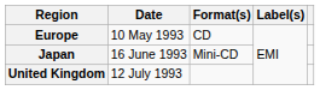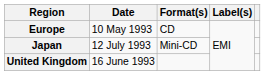 <table class="wikitable plainrowheaders">
 <tr>
 <th scope="col">Region</th>
 <th scope="col">Date</th>
 <th scope="col">Format(s)</th>
 <th scope="col">Label(s)</th>
 <th scope="col"></th>
 </tr>
 <tr>
 <th scope="row">Europe</th>
 <td>10 May 1993</td>
 <td>CD</td>
 <td rowspan="3">EMI</td>
 <td></td>
 </tr>
 <tr>
 <th scope="row">Japan</th>
-<td>16 June 1993</td>
+<td>12 July 1993</td>
 <td>Mini-CD</td>
 <td></td>
 </tr>
 <tr>
 <th scope="row">United Kingdom</th>
-<td>12 July 1993</td>
+<td>16 June 1993</td>
 <td></td>
 <td></td>
 </tr>
 </table>
